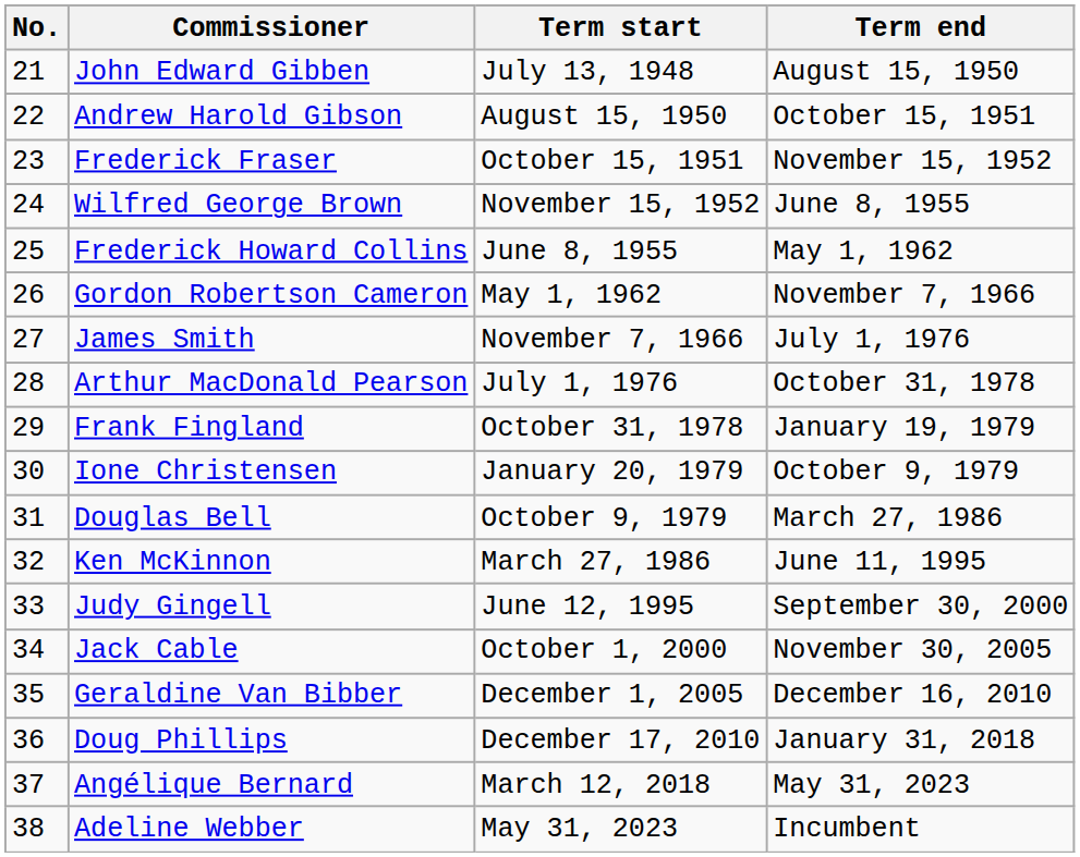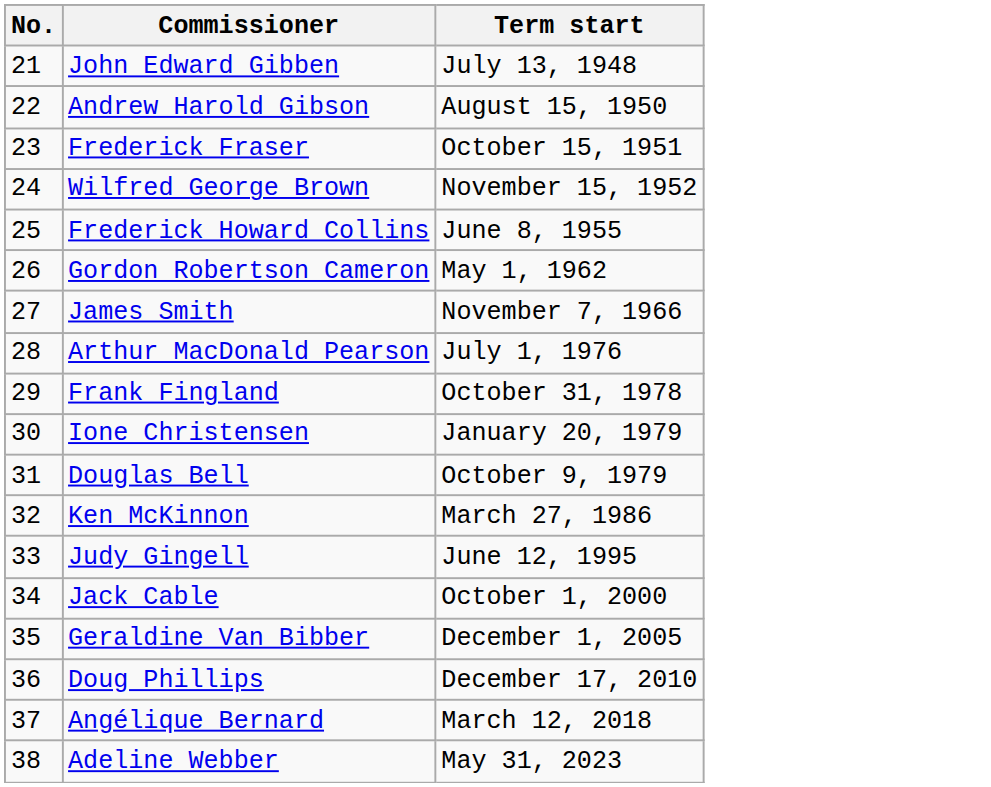 <table class="wikitable">
 <tr>
 <th>No.</th>
 <th>Commissioner</th>
 <th>Term start</th>
-<th>Term end</th>
 </tr>
 <tr>
 <td>21</td>
 <td><a href='#'>John Edward Gibben</a></td>
 <td>July 13, 1948</td>
-<td>August 15, 1950</td>
 </tr>
 <tr>
 <td>22</td>
 <td><a href='#'>Andrew Harold Gibson</a></td>
 <td>August 15, 1950</td>
-<td>October 15, 1951</td>
 </tr>
 <tr>
 <td>23</td>
 <td><a href='#'>Frederick Fraser</a></td>
 <td>October 15, 1951</td>
-<td>November 15, 1952</td>
 </tr>
 <tr>
 <td>24</td>
 <td><a href='#'>Wilfred George Brown</a></td>
 <td>November 15, 1952</td>
-<td>June 8, 1955</td>
 </tr>
 <tr>
 <td>25</td>
 <td><a href='#'>Frederick Howard Collins</a></td>
 <td>June 8, 1955</td>
-<td>May 1, 1962</td>
 </tr>
 <tr>
 <td>26</td>
 <td><a href='#'>Gordon Robertson Cameron</a></td>
 <td>May 1, 1962</td>
-<td>November 7, 1966</td>
 </tr>
 <tr>
 <td>27</td>
 <td><a href='#'>James Smith</a></td>
 <td>November 7, 1966</td>
-<td>July 1, 1976</td>
 </tr>
 <tr>
 <td>28</td>
 <td><a href='#'>Arthur MacDonald Pearson</a></td>
 <td>July 1, 1976</td>
-<td>October 31, 1978</td>
 </tr>
 <tr>
 <td>29</td>
 <td><a href='#'>Frank Fingland</a></td>
 <td>October 31, 1978</td>
-<td>January 19, 1979</td>
 </tr>
 <tr>
 <td>30</td>
 <td><a href='#'>Ione Christensen</a></td>
 <td>January 20, 1979</td>
-<td>October 9, 1979</td>
 </tr>
 <tr>
 <td>31</td>
 <td><a href='#'>Douglas Bell</a></td>
 <td>October 9, 1979</td>
-<td>March 27, 1986</td>
 </tr>
 <tr>
 <td>32</td>
 <td><a href='#'>Ken McKinnon</a></td>
 <td>March 27, 1986</td>
-<td>June 11, 1995</td>
 </tr>
 <tr>
 <td>33</td>
 <td><a href='#'>Judy Gingell</a></td>
 <td>June 12, 1995</td>
-<td>September 30, 2000</td>
 </tr>
 <tr>
 <td>34</td>
 <td><a href='#'>Jack Cable</a></td>
 <td>October 1, 2000</td>
-<td>November 30, 2005</td>
 </tr>
 <tr>
 <td>35</td>
 <td><a href='#'>Geraldine Van Bibber</a></td>
 <td>December 1, 2005</td>
-<td>December 16, 2010</td>
 </tr>
 <tr>
 <td>36</td>
 <td><a href='#'>Doug Phillips</a></td>
 <td>December 17, 2010</td>
-<td>January 31, 2018</td>
 </tr>
 <tr>
 <td>37</td>
 <td><a href='#'>Angélique Bernard</a></td>
 <td>March 12, 2018</td>
-<td>May 31, 2023</td>
 </tr>
 <tr>
 <td>38</td>
 <td><a href='#'>Adeline Webber</a></td>
 <td>May 31, 2023</td>
-<td>Incumbent</td>
 </tr>
 </table>
